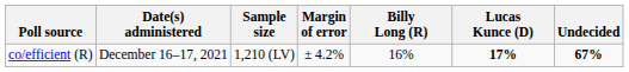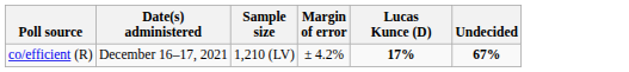 <table class="wikitable" style="font-size:90%;text-align:center;">
 <tr valign=bottom>
 <th>Poll source</th>
 <th>Date(s)<br>administered</th>
 <th>Sample<br>size</th>
 <th>Margin<br>of error</th>
-<th style="width:100px;">Billy<br>Long (R)</th>
 <th style="width:100px;">Lucas<br>Kunce (D)</th>
 <th>Undecided</th>
 </tr>
 <tr>
 <td style="text-align:left;"><a href='#'>co/efficient</a> (R)</td>
 <td>December 16–17, 2021</td>
 <td>1,210 (LV)</td>
 <td>± 4.2%</td>
-<td>16%</td>
 <td><strong>17%</strong></td>
 <td><strong>67%</strong></td>
 </tr>
 </table>
